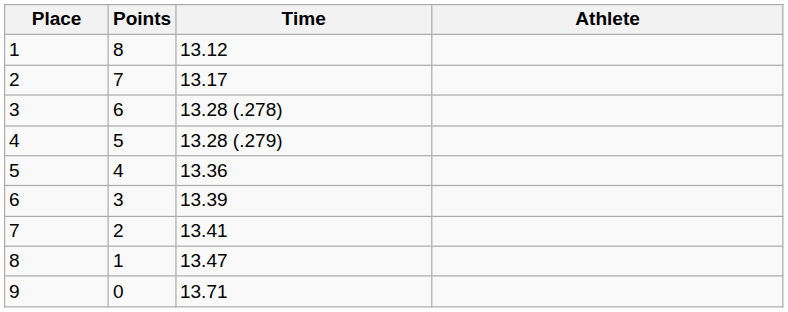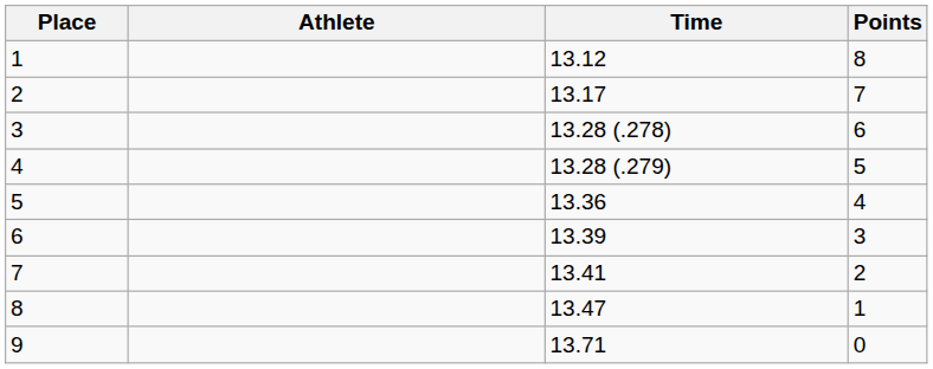 <table class=wikitable>
 <tr>
 <th style="width:5em">Place</th>
+<th style="width:18em">Athlete</th>
+<th style="width:13em">Time</th>
 <th>Points</th>
-<th style="width:13em">Time</th>
-<th style="width:18em">Athlete</th>
 </tr>
 <tr>
 <td>1</td>
+<td></td>
+<td>13.12</td>
 <td>8</td>
-<td>13.12</td>
-<td></td>
 </tr>
 <tr>
 <td>2</td>
+<td></td>
+<td>13.17</td>
 <td>7</td>
-<td>13.17</td>
-<td></td>
 </tr>
 <tr>
 <td>3</td>
+<td></td>
+<td>13.28 (.278)</td>
 <td>6</td>
-<td>13.28 (.278)</td>
-<td></td>
 </tr>
 <tr>
 <td>4</td>
+<td></td>
+<td>13.28 (.279)</td>
 <td>5</td>
-<td>13.28 (.279)</td>
-<td></td>
 </tr>
 <tr>
 <td>5</td>
+<td></td>
+<td>13.36</td>
 <td>4</td>
-<td>13.36</td>
-<td></td>
 </tr>
 <tr>
 <td>6</td>
+<td></td>
+<td>13.39</td>
 <td>3</td>
-<td>13.39</td>
-<td></td>
 </tr>
 <tr>
 <td>7</td>
+<td></td>
+<td>13.41</td>
 <td>2</td>
-<td>13.41</td>
-<td></td>
 </tr>
 <tr>
 <td>8</td>
+<td></td>
+<td>13.47</td>
 <td>1</td>
-<td>13.47</td>
-<td></td>
 </tr>
 <tr>
 <td>9</td>
+<td></td>
+<td>13.71</td>
 <td>0</td>
-<td>13.71</td>
-<td></td>
 </tr>
 </table>
